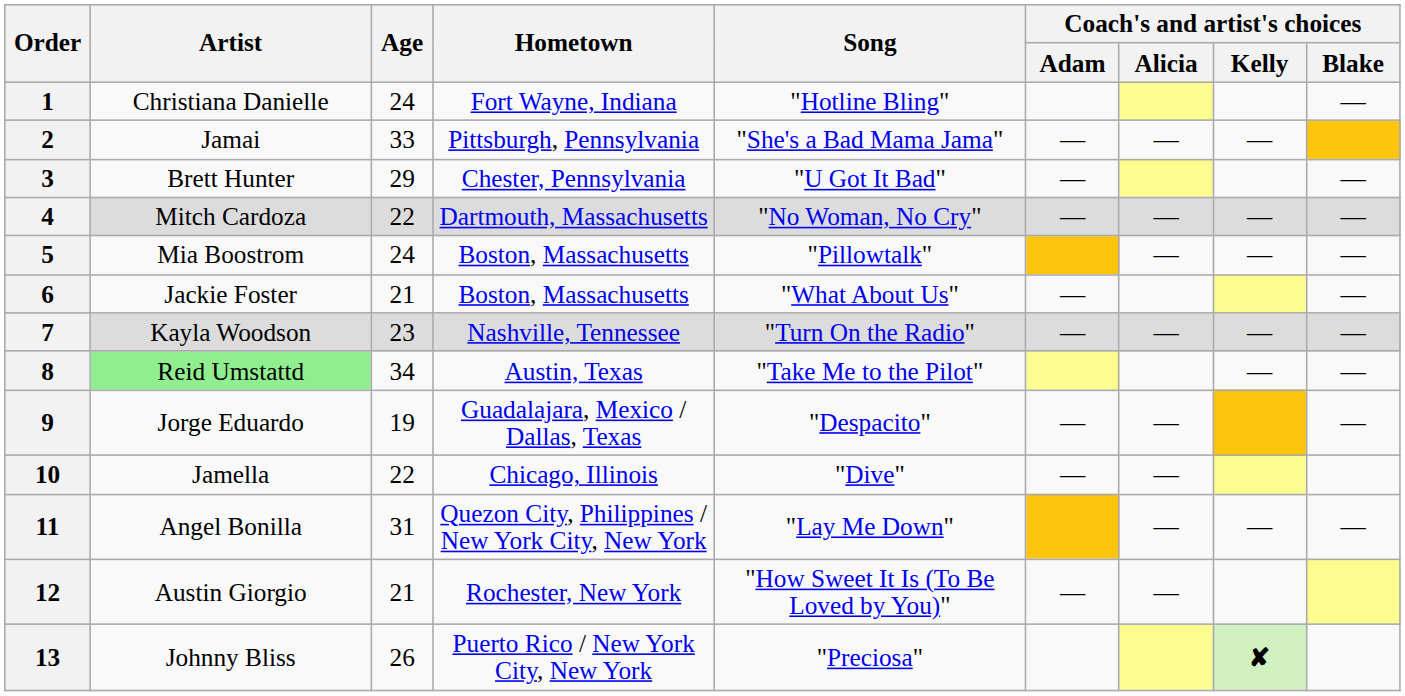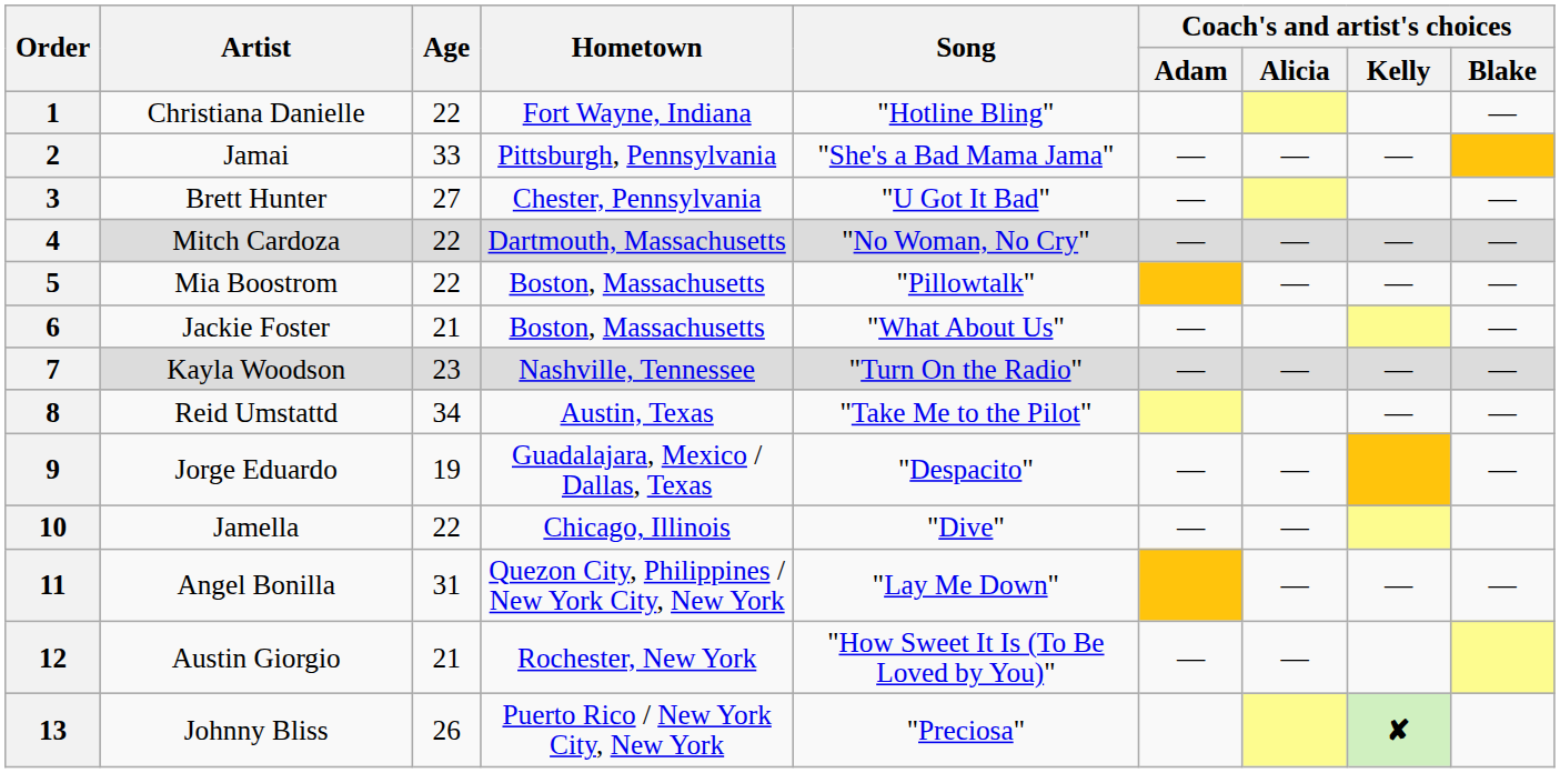 <table class="wikitable" style="text-align:center; line-height:17px; width:100%;">
 <tr>
 <th scope="col" rowspan="2" style="width:04%;">Order</th>
 <th scope="col" rowspan="2" style="width:18%;">Artist</th>
 <th scope="col" rowspan="2" style="width:04%;">Age</th>
 <th scope="col" rowspan="2" style="width:18%;">Hometown</th>
 <th scope="col" rowspan="2" style="width:20%;">Song</th>
 <th scope="col" colspan="4" style="width:24%;">Coach's and artist's choices</th>
 </tr>
 <tr>
 <th style="width:06%;">Adam</th>
 <th style="width:06%;">Alicia</th>
 <th style="width:06%;">Kelly</th>
 <th style="width:06%;">Blake</th>
 </tr>
 <tr>
 <th>1</th>
 <td>Christiana Danielle</td>
-<td>24</td>
+<td>22</td>
 <td><a href='#'>Fort Wayne, Indiana</a></td>
 <td>"<a href='#'>Hotline Bling</a>"</td>
 <td><strong></strong></td>
 <td style="background:#fdfc8f;"><strong></strong></td>
 <td><strong></strong></td>
 <td>—</td>
 </tr>
 <tr>
 <th>2</th>
 <td>Jamai</td>
 <td>33</td>
 <td><a href='#'>Pittsburgh</a>, <a href='#'>Pennsylvania</a></td>
 <td>"<a href='#'>She's a Bad Mama Jama</a>"</td>
 <td>—</td>
 <td>—</td>
 <td>—</td>
 <td style="background:#FFC40C;"><strong></strong></td>
 </tr>
 <tr>
 <th>3</th>
 <td>Brett Hunter</td>
-<td>29</td>
+<td>27</td>
 <td><a href='#'>Chester, Pennsylvania</a></td>
 <td>"<a href='#'>U Got It Bad</a>"</td>
 <td>—</td>
 <td style="background:#fdfc8f;"><strong></strong></td>
 <td><strong></strong></td>
 <td>—</td>
 </tr>
 <tr style="background:#DCDCDC;">
 <th>4</th>
 <td>Mitch Cardoza</td>
 <td>22</td>
 <td><a href='#'>Dartmouth, Massachusetts</a></td>
 <td>"<a href='#'>No Woman, No Cry</a>"</td>
 <td>—</td>
 <td>—</td>
 <td>—</td>
 <td>—</td>
 </tr>
 <tr>
 <th>5</th>
 <td>Mia Boostrom</td>
-<td>24</td>
+<td>22</td>
 <td><a href='#'>Boston</a>, <a href='#'>Massachusetts</a></td>
 <td>"<a href='#'>Pillowtalk</a>"</td>
 <td style="background:#FFC40C;"><strong></strong></td>
 <td>—</td>
 <td>—</td>
 <td>—</td>
 </tr>
 <tr>
 <th>6</th>
 <td>Jackie Foster</td>
 <td>21</td>
 <td><a href='#'>Boston</a>, <a href='#'>Massachusetts</a></td>
 <td>"<a href='#'>What About Us</a>"</td>
 <td>—</td>
 <td><strong></strong></td>
 <td style="background:#fdfc8f;"><strong></strong></td>
 <td>—</td>
 </tr>
 <tr style="background:#DCDCDC;">
 <th>7</th>
 <td>Kayla Woodson</td>
 <td>23</td>
 <td><a href='#'>Nashville, Tennessee</a></td>
 <td>"<a href='#'>Turn On the Radio</a>"</td>
 <td>—</td>
 <td>—</td>
 <td>—</td>
 <td>—</td>
 </tr>
 <tr>
 <th>8</th>
-<td style="background: lightgreen;">Reid Umstattd</td>
+<td>Reid Umstattd</td>
 <td>34</td>
 <td><a href='#'>Austin, Texas</a></td>
 <td>"<a href='#'>Take Me to the Pilot</a>"</td>
 <td style="background:#fdfc8f;"><strong></strong></td>
 <td><strong></strong></td>
 <td>—</td>
 <td>—</td>
 </tr>
 <tr>
 <th>9</th>
 <td>Jorge Eduardo</td>
 <td>19</td>
 <td><a href='#'>Guadalajara</a>, <a href='#'>Mexico</a> / <a href='#'>Dallas</a>, <a href='#'>Texas</a></td>
 <td>"<a href='#'>Despacito</a>"</td>
 <td>—</td>
 <td>—</td>
 <td style="background:#FFC40C;"><strong></strong></td>
 <td>—</td>
 </tr>
 <tr>
 <th>10</th>
 <td>Jamella</td>
 <td>22</td>
 <td><a href='#'>Chicago, Illinois</a></td>
 <td>"<a href='#'>Dive</a>"</td>
 <td>—</td>
 <td>—</td>
 <td style="background:#fdfc8f;"><strong></strong></td>
 <td><strong></strong></td>
 </tr>
 <tr>
 <th>11</th>
 <td>Angel Bonilla</td>
 <td>31</td>
 <td><a href='#'>Quezon City</a>, <a href='#'>Philippines</a> / <a href='#'>New York City</a>, <a href='#'>New York</a></td>
 <td>"<a href='#'>Lay Me Down</a>"</td>
 <td style="background:#FFC40C;"><strong></strong></td>
 <td>—</td>
 <td>—</td>
 <td>—</td>
 </tr>
 <tr>
 <th>12</th>
 <td>Austin Giorgio</td>
 <td>21</td>
 <td><a href='#'>Rochester, New York</a></td>
 <td>"<a href='#'>How Sweet It Is (To Be Loved by You)</a>"</td>
 <td>—</td>
 <td>—</td>
 <td><strong></strong></td>
 <td style="background:#fdfc8f;"><strong></strong></td>
 </tr>
 <tr>
 <th>13</th>
 <td>Johnny Bliss</td>
 <td>26</td>
 <td><a href='#'>Puerto Rico</a> / <a href='#'>New York City</a>, <a href='#'>New York</a></td>
 <td>"<a href='#'>Preciosa</a>"</td>
 <td><strong></strong></td>
 <td style="background:#fdfc8f;"><strong></strong></td>
 <td bgcolor="#d0f0c0"><strong>✘</strong></td>
 <td><strong></strong></td>
 </tr>
 </table>
